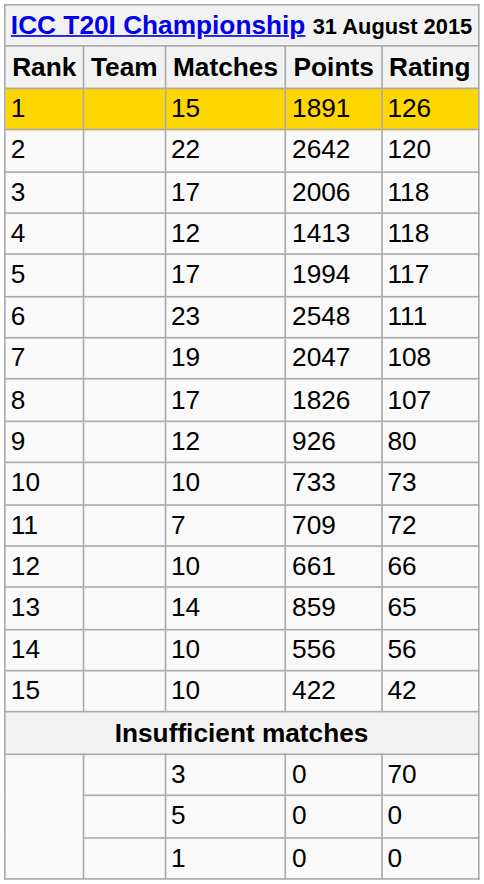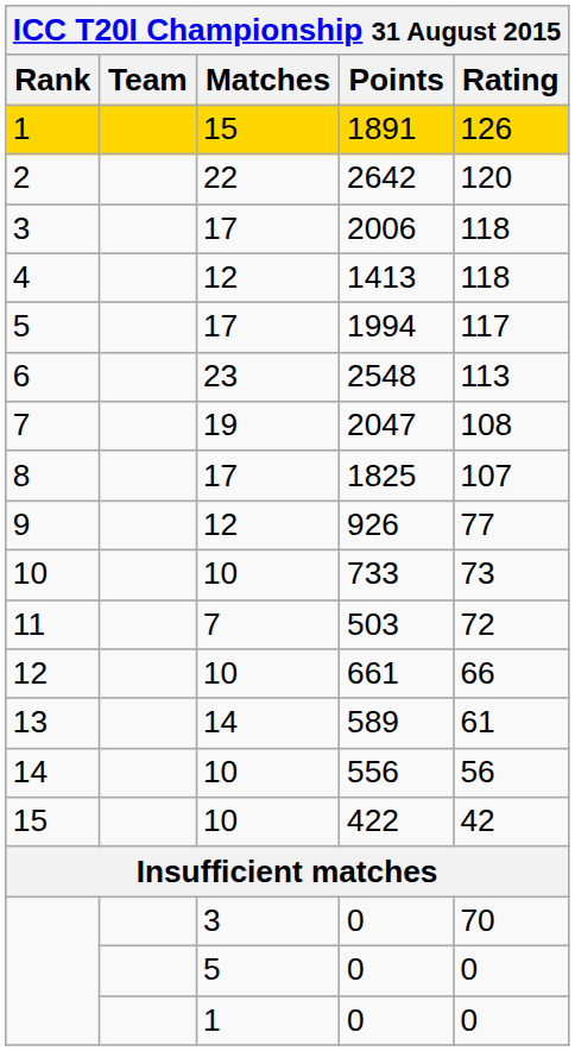 <table class="wikitable" stp;">
 <tr>
 <th colspan="5"><a href='#'>ICC T20I Championship</a> <small>31 August 2015</small></th>
 </tr>
 <tr>
 <th>Rank</th>
 <th>Team</th>
 <th>Matches</th>
 <th>Points</th>
 <th>Rating</th>
 </tr>
 <tr style="background:gold">
 <td>1</td>
 <td style="text-align:left"></td>
 <td>15</td>
 <td>1891</td>
 <td>126</td>
 </tr>
 <tr>
 <td>2</td>
 <td style="text-align:left"></td>
 <td>22</td>
 <td>2642</td>
 <td>120</td>
 </tr>
 <tr>
 <td>3</td>
 <td style="text-align:left"></td>
 <td>17</td>
 <td>2006</td>
 <td>118</td>
 </tr>
 <tr>
 <td>4</td>
 <td style="text-align:left"></td>
 <td>12</td>
 <td>1413</td>
 <td>118</td>
 </tr>
 <tr>
 <td>5</td>
 <td style="text-align:left"></td>
 <td>17</td>
 <td>1994</td>
 <td>117</td>
 </tr>
 <tr>
 <td>6</td>
 <td style="text-align:left"></td>
 <td>23</td>
 <td>2548</td>
-<td>111</td>
+<td>113</td>
 </tr>
 <tr>
 <td>7</td>
 <td style="text-align:left"></td>
 <td>19</td>
 <td>2047</td>
 <td>108</td>
 </tr>
 <tr>
 <td>8</td>
 <td style="text-align:left"></td>
 <td>17</td>
-<td>1826</td>
+<td>1825</td>
 <td>107</td>
 </tr>
 <tr>
 <td>9</td>
 <td style="text-align:left"></td>
 <td>12</td>
 <td>926</td>
-<td>80</td>
+<td>77</td>
 </tr>
 <tr>
 <td>10</td>
 <td style="text-align:left"></td>
 <td>10</td>
 <td>733</td>
 <td>73</td>
 </tr>
 <tr>
 <td>11</td>
 <td style="text-align:left"></td>
 <td>7</td>
-<td>709</td>
+<td>503</td>
 <td>72</td>
 </tr>
 <tr>
 <td>12</td>
 <td style="text-align:left"></td>
 <td>10</td>
 <td>661</td>
 <td>66</td>
 </tr>
 <tr>
 <td>13</td>
 <td style="text-align:left"></td>
 <td>14</td>
-<td>859</td>
-<td>65</td>
+<td>589</td>
+<td>61</td>
 </tr>
 <tr>
 <td>14</td>
 <td style="text-align:left"></td>
 <td>10</td>
 <td>556</td>
 <td>56</td>
 </tr>
 <tr>
 <td>15</td>
 <td style="text-align:left"></td>
 <td>10</td>
 <td>422</td>
 <td>42</td>
 </tr>
 <tr>
 <th colspan=5>Insufficient matches</th>
 </tr>
 <tr>
 <td rowspan=3></td>
 <td></td>
 <td>3</td>
 <td>0</td>
 <td>70</td>
 </tr>
 <tr>
 <td></td>
 <td>5</td>
 <td>0</td>
 <td>0</td>
 </tr>
 <tr>
 <td></td>
 <td>1</td>
 <td>0</td>
 <td>0</td>
 </tr>
 </table>
